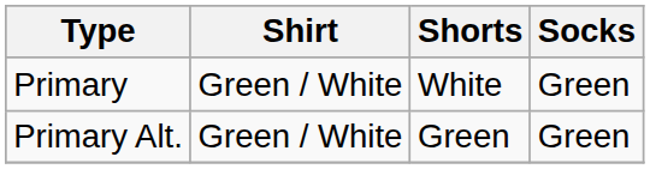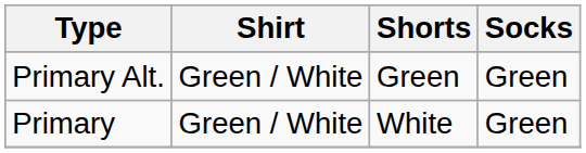 <table class="wikitable">
 <tr>
 <th>Type</th>
 <th>Shirt</th>
 <th>Shorts</th>
 <th>Socks</th>
 </tr>
 <tr>
+<td>Primary Alt.</td>
+<td>Green / White</td>
+<td>Green</td>
+<td>Green</td>
+</tr>
+<tr>
 <td>Primary</td>
 <td>Green / White</td>
 <td>White</td>
 <td>Green</td>
 </tr>
 <tr>
-<td>Primary Alt.</td>
-<td>Green / White</td>
-<td>Green</td>
-<td>Green</td>
-</tr>
-<tr>
 </tr>
 </table>
